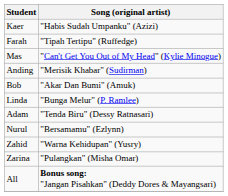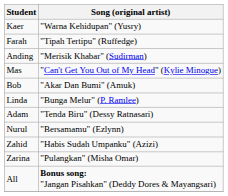 <table class="wikitable" style="font-size:90%;">
 <tr>
 <th>Student</th>
 <th>Song (original artist)</th>
 </tr>
 <tr>
 <td>Kaer</td>
-<td>"Habis Sudah Umpanku" (Azizi)</td>
+<td>"Warna Kehidupan" (Yusry)</td>
 </tr>
 <tr>
 <td>Farah</td>
 <td>"Tipah Tertipu" (Ruffedge)</td>
 </tr>
 <tr>
+<td>Anding</td>
+<td>"Merisik Khabar" (<a href='#'>Sudirman</a>)</td>
+</tr>
+<tr>
 <td>Mas</td>
 <td>"<a href='#'>Can't Get You Out of My Head</a>" (<a href='#'>Kylie Minogue</a>)</td>
-</tr>
-<tr>
-<td>Anding</td>
-<td>"Merisik Khabar" (<a href='#'>Sudirman</a>)</td>
 </tr>
 <tr>
 <td>Bob</td>
 <td>"Akar Dan Bumi" (Amuk)</td>
 </tr>
 <tr>
 <td>Linda</td>
 <td>"Bunga Melur" (<a href='#'>P. Ramlee</a>)</td>
 </tr>
 <tr>
 <td>Adam</td>
 <td>"Tenda Biru" (Dessy Ratnasari)</td>
 </tr>
 <tr>
 <td>Nurul</td>
 <td>"Bersamamu" (Ezlynn)</td>
 </tr>
 <tr>
 <td>Zahid</td>
-<td>"Warna Kehidupan" (Yusry)</td>
+<td>"Habis Sudah Umpanku" (Azizi)</td>
 </tr>
 <tr>
 <td>Zarina</td>
 <td>"Pulangkan" (Misha Omar)</td>
 </tr>
 <tr>
 <td>All</td>
 <td><strong>Bonus song:</strong> <br> "Jangan Pisahkan" (Deddy Dores & Mayangsari)</td>
 </tr>
 <tr>
 </tr>
 </table>
